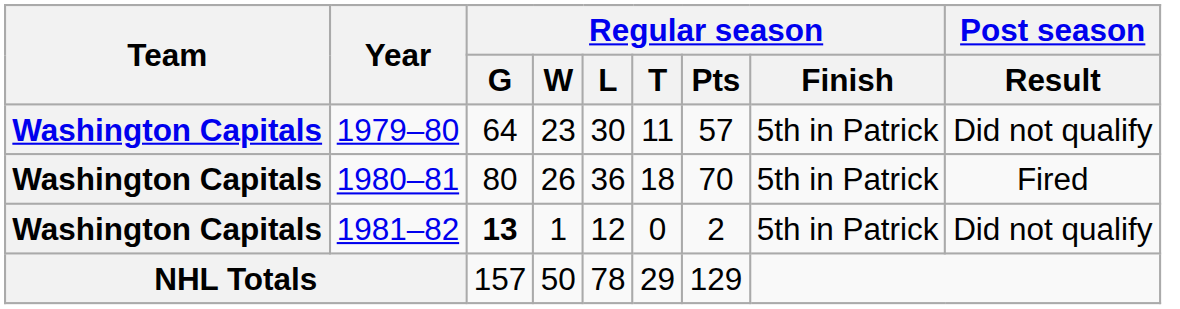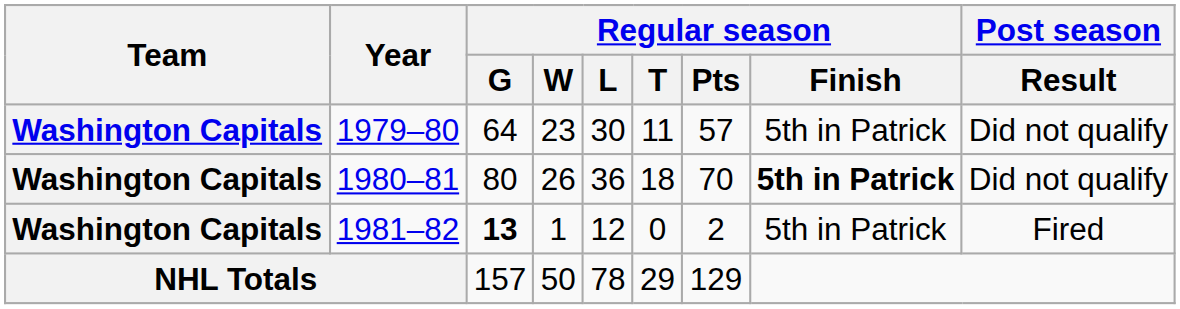 <table class="wikitable" style="font-size: 95%; text-align:center;">
 <tr>
 <th rowspan="2">Team</th>
 <th rowspan="2">Year</th>
 <th colspan="6"><a href='#'>Regular season</a></th>
 <th colspan="1"><a href='#'>Post season</a></th>
 </tr>
 <tr>
 <th>G</th>
 <th>W</th>
 <th>L</th>
 <th>T</th>
 <th>Pts</th>
 <th>Finish</th>
 <th>Result</th>
 </tr>
 <tr>
 <th><a href='#'>Washington Capitals</a></th>
 <td><a href='#'>1979–80</a></td>
 <td>64</td>
 <td>23</td>
 <td>30</td>
 <td>11</td>
 <td>57</td>
 <td>5th in Patrick</td>
 <td>Did not qualify</td>
 </tr>
 <tr>
 <th>Washington Capitals</th>
 <td><a href='#'>1980–81</a></td>
 <td>80</td>
 <td>26</td>
 <td>36</td>
 <td>18</td>
 <td>70</td>
-<td>5th in Patrick</td>
-<td>Fired</td>
+<td><strong>5th in Patrick</strong></td>
+<td>Did not qualify</td>
 </tr>
 <tr>
 <th>Washington Capitals</th>
 <td><a href='#'>1981–82</a></td>
 <td><strong>13</strong></td>
 <td>1</td>
 <td>12</td>
 <td>0</td>
 <td>2</td>
 <td>5th in Patrick</td>
-<td>Did not qualify</td>
+<td>Fired</td>
 </tr>
 <tr>
 <th colspan="2">NHL Totals</th>
 <td>157</td>
 <td>50</td>
 <td>78</td>
 <td>29</td>
 <td>129</td>
 </tr>
 </table>
